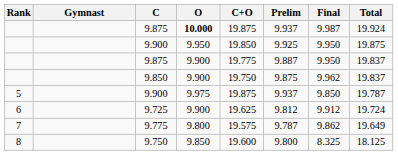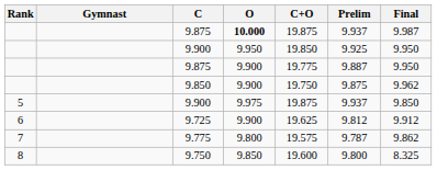 <table class="wikitable" style="text-align:center">
 <tr>
 <th>Rank</th>
 <th style="width:16em">Gymnast</th>
 <th style="width:5em">C</th>
 <th style="width:5em">O</th>
 <th style="width:5em">C+O</th>
 <th style="width:5em">Prelim</th>
 <th style="width:5em">Final</th>
-<th style="width:5em">Total</th>
 </tr>
 <tr>
 <td></td>
 <td align=left></td>
 <td>9.875</td>
 <td><strong>10.000</strong></td>
 <td>19.875</td>
 <td>9.937</td>
 <td>9.987</td>
-<td>19.924</td>
 </tr>
 <tr>
 <td></td>
 <td align=left></td>
 <td>9.900</td>
 <td>9.950</td>
 <td>19.850</td>
 <td>9.925</td>
 <td>9.950</td>
-<td>19.875</td>
 </tr>
 <tr>
 <td></td>
 <td align=left></td>
 <td>9.875</td>
 <td>9.900</td>
 <td>19.775</td>
 <td>9.887</td>
 <td>9.950</td>
-<td>19.837</td>
 </tr>
 <tr>
 <td></td>
 <td align=left></td>
 <td>9.850</td>
 <td>9.900</td>
 <td>19.750</td>
 <td>9.875</td>
 <td>9.962</td>
-<td>19.837</td>
 </tr>
 <tr>
 <td>5</td>
 <td align=left></td>
 <td>9.900</td>
 <td>9.975</td>
 <td>19.875</td>
 <td>9.937</td>
 <td>9.850</td>
-<td>19.787</td>
 </tr>
 <tr>
 <td>6</td>
 <td align=left></td>
 <td>9.725</td>
 <td>9.900</td>
 <td>19.625</td>
 <td>9.812</td>
 <td>9.912</td>
-<td>19.724</td>
 </tr>
 <tr>
 <td>7</td>
 <td align=left></td>
 <td>9.775</td>
 <td>9.800</td>
 <td>19.575</td>
 <td>9.787</td>
 <td>9.862</td>
-<td>19.649</td>
 </tr>
 <tr>
 <td>8</td>
 <td align=left></td>
 <td>9.750</td>
 <td>9.850</td>
 <td>19.600</td>
 <td>9.800</td>
 <td>8.325</td>
-<td>18.125</td>
 </tr>
 </table>
